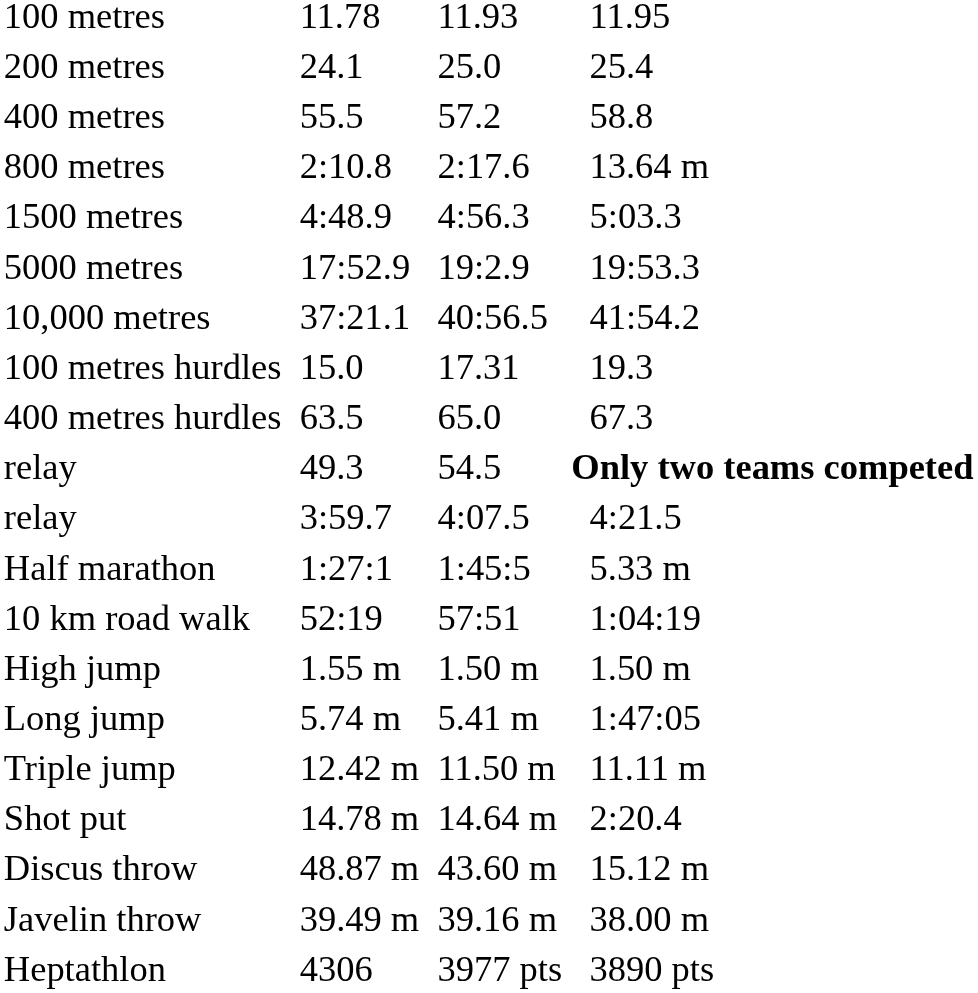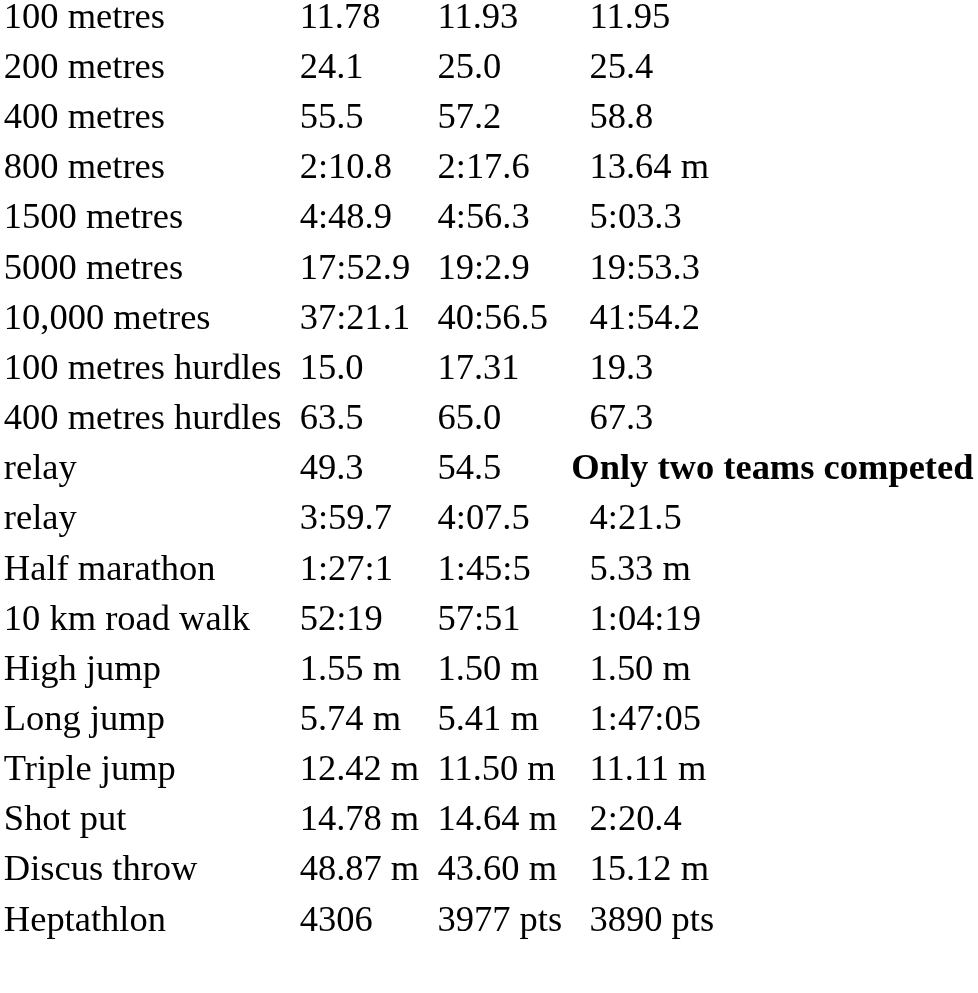 <table>
 <tr>
 <td>100 metres</td>
 <td></td>
 <td>11.78</td>
 <td></td>
 <td>11.93</td>
 <td></td>
 <td>11.95</td>
 </tr>
 <tr>
 <td>200 metres</td>
 <td></td>
 <td>24.1</td>
 <td></td>
 <td>25.0</td>
 <td></td>
 <td>25.4</td>
 </tr>
 <tr>
 <td>400 metres</td>
 <td></td>
 <td>55.5</td>
 <td></td>
 <td>57.2</td>
 <td></td>
 <td>58.8</td>
 </tr>
 <tr>
 <td>800 metres</td>
 <td></td>
 <td>2:10.8</td>
 <td></td>
 <td>2:17.6</td>
 <td></td>
 <td>13.64 m</td>
 </tr>
 <tr>
 <td>1500 metres</td>
 <td></td>
 <td>4:48.9</td>
 <td></td>
 <td>4:56.3</td>
 <td></td>
 <td>5:03.3</td>
 </tr>
 <tr>
 <td>5000 metres</td>
 <td></td>
 <td>17:52.9</td>
 <td></td>
 <td>19:2.9</td>
 <td></td>
 <td>19:53.3</td>
 </tr>
 <tr>
 <td>10,000 metres</td>
 <td></td>
 <td>37:21.1</td>
 <td></td>
 <td>40:56.5</td>
 <td></td>
 <td>41:54.2</td>
 </tr>
 <tr>
 <td>100 metres hurdles</td>
 <td></td>
 <td>15.0</td>
 <td></td>
 <td>17.31</td>
 <td></td>
 <td>19.3</td>
 </tr>
 <tr>
 <td>400 metres hurdles</td>
 <td></td>
 <td>63.5</td>
 <td></td>
 <td>65.0</td>
 <td></td>
 <td>67.3</td>
 </tr>
 <tr>
 <td> relay</td>
 <td></td>
 <td>49.3</td>
 <td></td>
 <td>54.5</td>
 <th colspan=2>Only two teams competed</th>
 </tr>
 <tr>
 <td> relay</td>
 <td></td>
 <td>3:59.7</td>
 <td></td>
 <td>4:07.5</td>
 <td></td>
 <td>4:21.5</td>
 </tr>
 <tr>
 <td>Half marathon</td>
 <td></td>
 <td>1:27:1</td>
 <td></td>
 <td>1:45:5</td>
 <td></td>
 <td>5.33 m</td>
 </tr>
 <tr>
 <td>10 km road walk</td>
 <td></td>
 <td>52:19</td>
 <td></td>
 <td>57:51</td>
 <td></td>
 <td>1:04:19</td>
 </tr>
 <tr>
 <td>High jump</td>
 <td></td>
 <td>1.55 m</td>
 <td></td>
 <td>1.50 m</td>
 <td></td>
 <td>1.50 m</td>
 </tr>
 <tr>
 <td>Long jump</td>
 <td></td>
 <td>5.74 m</td>
 <td></td>
 <td>5.41 m</td>
 <td></td>
 <td>1:47:05</td>
 </tr>
 <tr>
 <td>Triple jump</td>
 <td></td>
 <td>12.42 m</td>
 <td></td>
 <td>11.50 m</td>
 <td></td>
 <td>11.11 m</td>
 </tr>
 <tr>
 <td>Shot put</td>
 <td></td>
 <td>14.78 m</td>
 <td></td>
 <td>14.64 m</td>
 <td></td>
 <td>2:20.4</td>
 </tr>
 <tr>
 <td>Discus throw</td>
 <td></td>
 <td>48.87 m</td>
 <td></td>
 <td>43.60 m</td>
 <td></td>
 <td>15.12 m</td>
 </tr>
 <tr>
-<td>Javelin throw</td>
-<td></td>
-<td>39.49 m</td>
-<td></td>
-<td>39.16 m</td>
-<td></td>
-<td>38.00 m</td>
-</tr>
-<tr>
 <td>Heptathlon</td>
 <td></td>
 <td>4306</td>
 <td></td>
 <td>3977 pts</td>
 <td></td>
 <td>3890 pts</td>
 </tr>
 </table>
